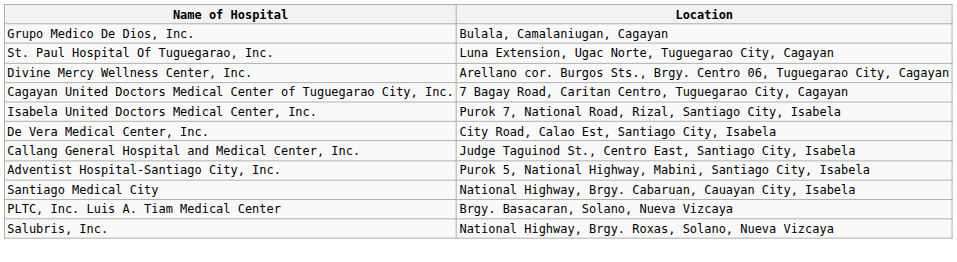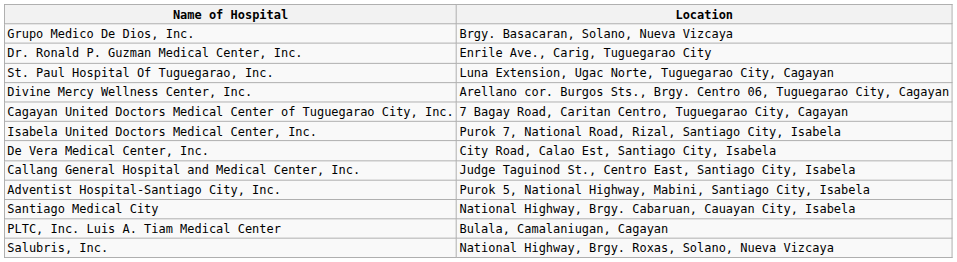 <table class="wikitable">
 <tr>
 <th>Name of Hospital</th>
 <th>Location</th>
 </tr>
 <tr style="vertical-align:middle;">
 <td>Grupo Medico De Dios, Inc.</td>
-<td>Bulala, Camalaniugan, Cagayan</td>
+<td>Brgy. Basacaran, Solano, Nueva Vizcaya</td>
+</tr>
+<tr style="vertical-align:middle;">
+<td>Dr. Ronald P. Guzman Medical Center, Inc.</td>
+<td>Enrile Ave., Carig, Tuguegarao City</td>
 </tr>
 <tr style="vertical-align:middle;">
 <td>St. Paul Hospital Of Tuguegarao, Inc.</td>
 <td>Luna Extension, Ugac Norte, Tuguegarao City, Cagayan</td>
 </tr>
 <tr style="vertical-align:middle;">
 <td>Divine Mercy Wellness Center, Inc.</td>
 <td>Arellano cor. Burgos Sts., Brgy. Centro 06, Tuguegarao City, Cagayan</td>
 </tr>
 <tr style="vertical-align:middle;">
 <td>Cagayan United Doctors Medical Center of Tuguegarao City, Inc.</td>
 <td>7 Bagay Road, Caritan Centro, Tuguegarao City, Cagayan</td>
 </tr>
 <tr style="vertical-align:middle;">
 <td>Isabela United Doctors Medical Center, Inc.</td>
 <td>Purok 7, National Road, Rizal, Santiago City, Isabela</td>
 </tr>
 <tr style="vertical-align:middle;">
 <td>De Vera Medical Center, Inc.</td>
 <td>City Road, Calao Est, Santiago City, Isabela</td>
 </tr>
 <tr style="vertical-align:middle;">
 <td>Callang General Hospital and Medical Center, Inc.</td>
 <td>Judge Taguinod St., Centro East, Santiago City, Isabela</td>
 </tr>
 <tr style="vertical-align:middle;">
 <td>Adventist Hospital-Santiago City, Inc.</td>
 <td>Purok 5, National Highway, Mabini, Santiago City, Isabela</td>
 </tr>
 <tr style="vertical-align:middle;">
 <td>Santiago Medical City</td>
 <td>National Highway, Brgy. Cabaruan, Cauayan City, Isabela</td>
 </tr>
 <tr style="vertical-align:middle;">
 <td>PLTC, Inc. Luis A. Tiam Medical Center</td>
-<td>Brgy. Basacaran, Solano, Nueva Vizcaya</td>
+<td>Bulala, Camalaniugan, Cagayan</td>
 </tr>
 <tr style="vertical-align:middle;">
 <td>Salubris, Inc.</td>
 <td>National Highway, Brgy. Roxas, Solano, Nueva Vizcaya</td>
 </tr>
 </table>
